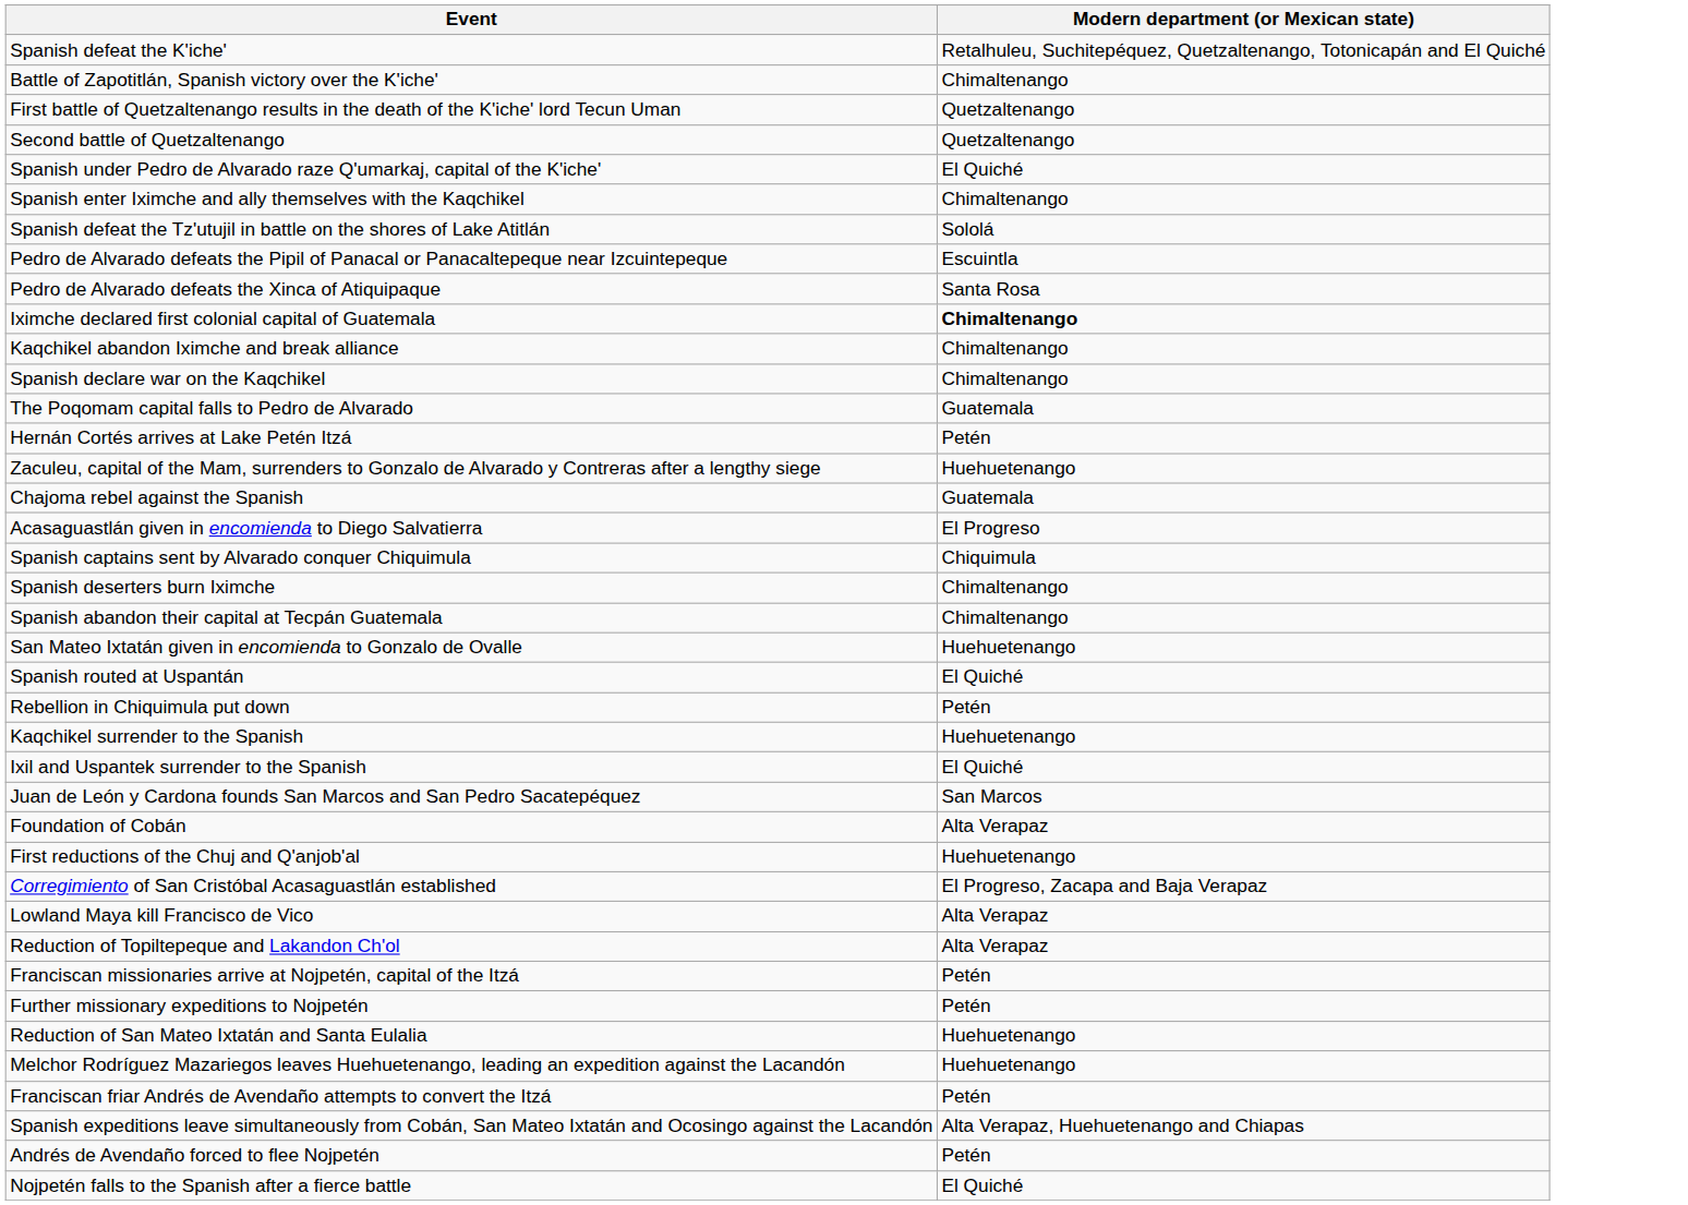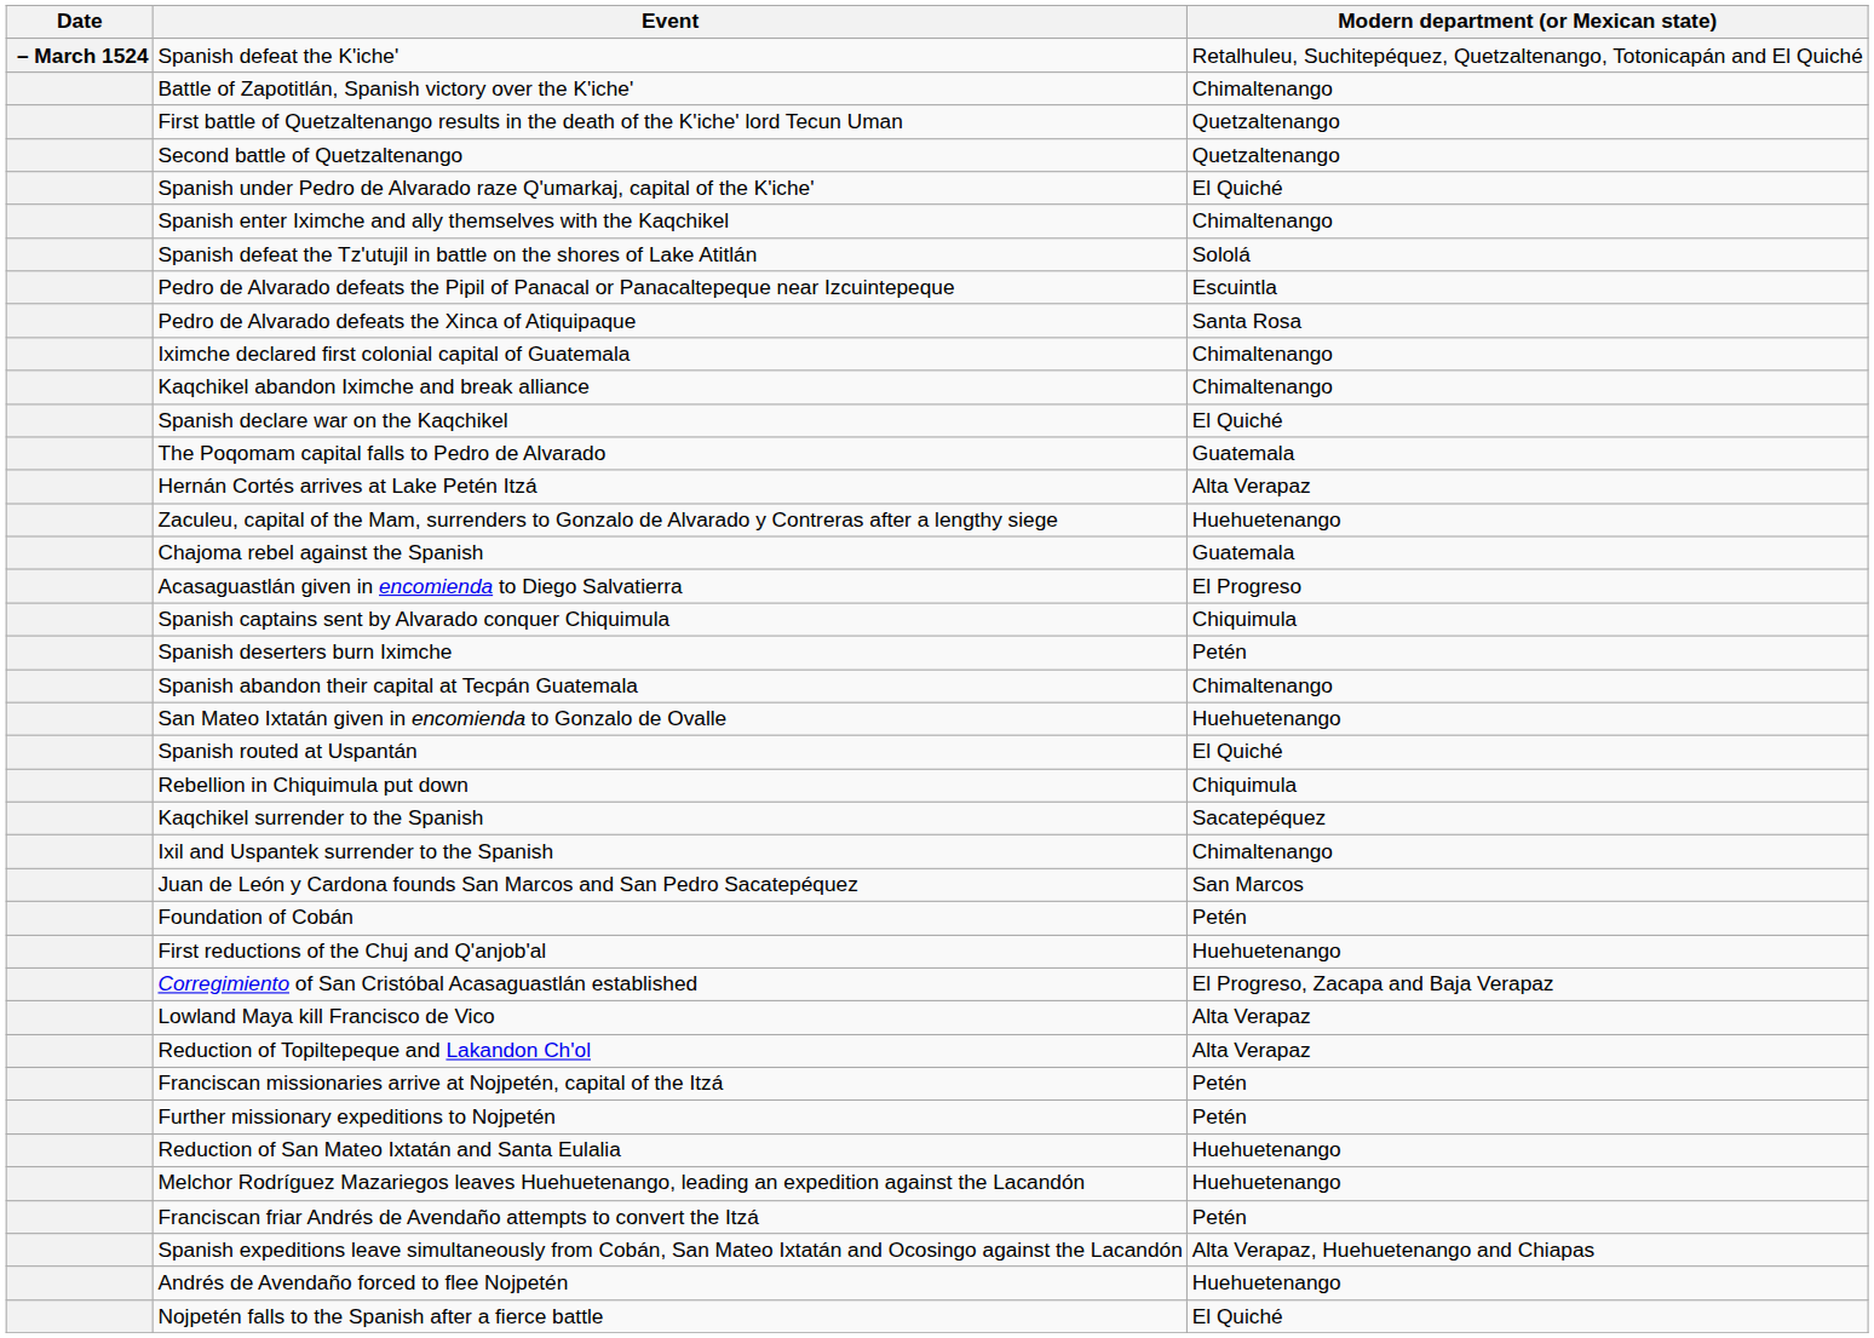 <table class="wikitable plainrowheaders collapsible sortable" style="margin: 0.5em;">
 <tr>
+<th scope="col">Date</th>
 <th scope="col">Event</th>
 <th scope="col">Modern department (or Mexican state)</th>
 </tr>
 <tr>
+<th scope="row"> – March 1524</th>
 <td>Spanish defeat the K'iche'</td>
 <td>Retalhuleu, Suchitepéquez, Quetzaltenango, Totonicapán and El Quiché</td>
 </tr>
 <tr>
+<th scope="row"></th>
 <td>Battle of Zapotitlán, Spanish victory over the K'iche'</td>
 <td>Chimaltenango</td>
 </tr>
 <tr>
+<th scope="row"></th>
 <td>First battle of Quetzaltenango results in the death of the K'iche' lord Tecun Uman</td>
 <td>Quetzaltenango</td>
 </tr>
 <tr>
+<th scope="row"></th>
 <td>Second battle of Quetzaltenango</td>
 <td>Quetzaltenango</td>
 </tr>
 <tr>
+<th scope="row"></th>
 <td>Spanish under Pedro de Alvarado raze Q'umarkaj, capital of the K'iche'</td>
 <td>El Quiché</td>
 </tr>
 <tr>
+<th scope="row"></th>
 <td>Spanish enter Iximche and ally themselves with the Kaqchikel</td>
 <td>Chimaltenango</td>
 </tr>
 <tr>
+<th scope="row"></th>
 <td>Spanish defeat the Tz'utujil in battle on the shores of Lake Atitlán</td>
 <td>Sololá</td>
 </tr>
 <tr>
+<th scope="row"></th>
 <td>Pedro de Alvarado defeats the Pipil of Panacal or Panacaltepeque near Izcuintepeque</td>
 <td>Escuintla</td>
 </tr>
 <tr>
+<th scope="row"></th>
 <td>Pedro de Alvarado defeats the Xinca of Atiquipaque</td>
 <td>Santa Rosa</td>
 </tr>
 <tr>
+<th scope="row"></th>
 <td>Iximche declared first colonial capital of Guatemala</td>
-<td><strong>Chimaltenango</strong></td>
+<td>Chimaltenango</td>
 </tr>
 <tr>
+<th scope="row"></th>
 <td>Kaqchikel abandon Iximche and break alliance</td>
 <td>Chimaltenango</td>
 </tr>
 <tr>
+<th scope="row"></th>
 <td>Spanish declare war on the Kaqchikel</td>
-<td>Chimaltenango</td>
+<td>El Quiché</td>
 </tr>
 <tr>
+<th scope="row"></th>
 <td>The Poqomam capital falls to Pedro de Alvarado</td>
 <td>Guatemala</td>
 </tr>
 <tr>
+<th scope="row"></th>
 <td>Hernán Cortés arrives at Lake Petén Itzá</td>
-<td>Petén</td>
+<td>Alta Verapaz</td>
 </tr>
 <tr>
+<th scope="row"></th>
 <td>Zaculeu, capital of the Mam, surrenders to Gonzalo de Alvarado y Contreras after a lengthy siege</td>
 <td>Huehuetenango</td>
 </tr>
 <tr>
+<th scope="row"></th>
 <td>Chajoma rebel against the Spanish</td>
 <td>Guatemala</td>
 </tr>
 <tr>
+<th scope="row"></th>
 <td>Acasaguastlán given in <em><a href='#'>encomienda</a></em> to Diego Salvatierra</td>
 <td>El Progreso</td>
 </tr>
 <tr>
+<th scope="row"></th>
 <td>Spanish captains sent by Alvarado conquer Chiquimula</td>
 <td>Chiquimula</td>
 </tr>
 <tr>
+<th scope="row"></th>
 <td>Spanish deserters burn Iximche</td>
-<td>Chimaltenango</td>
+<td>Petén</td>
 </tr>
 <tr>
+<th scope="row"></th>
 <td>Spanish abandon their capital at Tecpán Guatemala</td>
 <td>Chimaltenango</td>
 </tr>
 <tr>
+<th scope="row"></th>
 <td>San Mateo Ixtatán given in <em>encomienda</em> to Gonzalo de Ovalle</td>
 <td>Huehuetenango</td>
 </tr>
 <tr>
+<th scope="row"></th>
 <td>Spanish routed at Uspantán</td>
 <td>El Quiché</td>
 </tr>
 <tr>
+<th scope="row"></th>
 <td>Rebellion in Chiquimula put down</td>
-<td>Petén</td>
+<td>Chiquimula</td>
 </tr>
 <tr>
+<th scope="row"></th>
 <td>Kaqchikel surrender to the Spanish</td>
-<td>Huehuetenango</td>
+<td>Sacatepéquez</td>
 </tr>
 <tr>
+<th scope="row"></th>
 <td>Ixil and Uspantek surrender to the Spanish</td>
-<td>El Quiché</td>
+<td>Chimaltenango</td>
 </tr>
 <tr>
+<th scope="row"></th>
 <td>Juan de León y Cardona founds San Marcos and San Pedro Sacatepéquez</td>
 <td>San Marcos</td>
 </tr>
 <tr>
+<th scope="row"></th>
 <td>Foundation of Cobán</td>
-<td>Alta Verapaz</td>
+<td>Petén</td>
 </tr>
 <tr>
+<th scope="row"></th>
 <td>First reductions of the Chuj and Q'anjob'al</td>
 <td>Huehuetenango</td>
 </tr>
 <tr>
+<th scope="row"></th>
 <td><em><a href='#'>Corregimiento</a></em> of San Cristóbal Acasaguastlán established</td>
 <td>El Progreso, Zacapa and Baja Verapaz</td>
 </tr>
 <tr>
+<th scope="row"></th>
 <td>Lowland Maya kill Francisco de Vico</td>
 <td>Alta Verapaz</td>
 </tr>
 <tr>
+<th scope="row"></th>
 <td>Reduction of Topiltepeque and <a href='#'>Lakandon Ch'ol</a></td>
 <td>Alta Verapaz</td>
 </tr>
 <tr>
+<th scope="row"></th>
 <td>Franciscan missionaries arrive at Nojpetén, capital of the Itzá</td>
 <td>Petén</td>
 </tr>
 <tr>
+<th scope="row"></th>
 <td>Further missionary expeditions to Nojpetén</td>
 <td>Petén</td>
 </tr>
 <tr>
+<th scope="row"></th>
 <td>Reduction of San Mateo Ixtatán and Santa Eulalia</td>
 <td>Huehuetenango</td>
 </tr>
 <tr>
+<th scope="row"></th>
 <td>Melchor Rodríguez Mazariegos leaves Huehuetenango, leading an expedition against the Lacandón</td>
 <td>Huehuetenango</td>
 </tr>
 <tr>
+<th scope="row"></th>
 <td>Franciscan friar Andrés de Avendaño attempts to convert the Itzá</td>
 <td>Petén</td>
 </tr>
 <tr>
+<th scope="row"></th>
 <td>Spanish expeditions leave simultaneously from Cobán, San Mateo Ixtatán and Ocosingo against the Lacandón</td>
 <td>Alta Verapaz, Huehuetenango and Chiapas</td>
 </tr>
 <tr>
+<th scope="row"></th>
 <td>Andrés de Avendaño forced to flee Nojpetén</td>
-<td>Petén</td>
+<td>Huehuetenango</td>
 </tr>
 <tr>
+<th scope="row"></th>
 <td>Nojpetén falls to the Spanish after a fierce battle</td>
 <td>El Quiché</td>
 </tr>
 </table>
